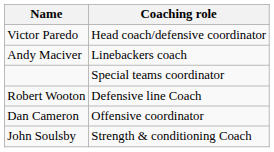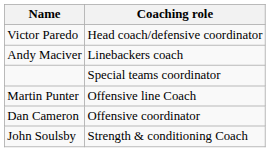 <table class="wikitable">
 <tr>
 <th>Name</th>
 <th>Coaching role</th>
 </tr>
 <tr>
 <td>Victor Paredo</td>
 <td>Head coach/defensive coordinator</td>
 </tr>
 <tr>
 <td>Andy Maciver</td>
 <td>Linebackers coach</td>
 </tr>
 <tr>
 <td></td>
 <td>Special teams coordinator</td>
 </tr>
 <tr>
-<td>Robert Wooton</td>
-<td>Defensive line Coach</td>
+<td>Martin Punter</td>
+<td>Offensive line Coach</td>
 </tr>
 <tr>
 <td>Dan Cameron</td>
 <td>Offensive coordinator</td>
 </tr>
 <tr>
 <td>John Soulsby</td>
 <td>Strength & conditioning Coach</td>
 </tr>
 </table>
